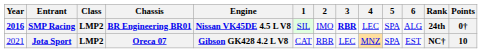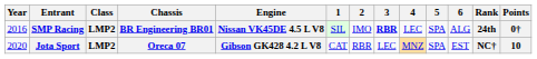 <table class="wikitable" style="text-align:center; font-size:85%">
 <tr>
 <th>Year</th>
 <th>Entrant</th>
 <th>Class</th>
 <th>Chassis</th>
 <th>Engine</th>
 <th>1</th>
 <th>2</th>
 <th>3</th>
 <th>4</th>
 <th>5</th>
 <th>6</th>
 <th>Rank</th>
 <th>Points</th>
 </tr>
 <tr>
-<td><strong><a href='#'>2016</a></strong></td>
+<td><a href='#'>2016</a></td>
 <th nowrap><a href='#'>SMP Racing</a></th>
 <th>LMP2</th>
 <th nowrap><a href='#'>BR Engineering BR01</a></th>
 <th nowrap><a href='#'>Nissan VK45DE</a> 4.5 L V8</th>
 <td style="background:#DFFFDF;"><a href='#'>SIL</a><br></td>
 <td><a href='#'>IMO</a></td>
 <td><strong><a href='#'>RBR</a></strong></td>
 <td><a href='#'>LEC</a></td>
 <td><a href='#'>SPA</a></td>
 <td><a href='#'>ALG</a></td>
 <th>24th</th>
 <th>0†</th>
 </tr>
 <tr>
-<td><a href='#'>2021</a></td>
+<td><a href='#'>2020</a></td>
 <th nowrap><a href='#'>Jota Sport</a></th>
 <th>LMP2</th>
 <th nowrap><a href='#'>Oreca 07</a></th>
 <th nowrap><a href='#'>Gibson</a> GK428 4.2 L V8</th>
 <td><a href='#'>CAT</a></td>
 <td><a href='#'>RBR</a></td>
 <td><a href='#'>LEC</a></td>
 <td style="background:#FFDF9F;"><a href='#'>MNZ</a><br></td>
 <td><a href='#'>SPA</a></td>
 <td><a href='#'>EST</a></td>
 <th>NC†</th>
 <th>10</th>
 </tr>
 </table>
